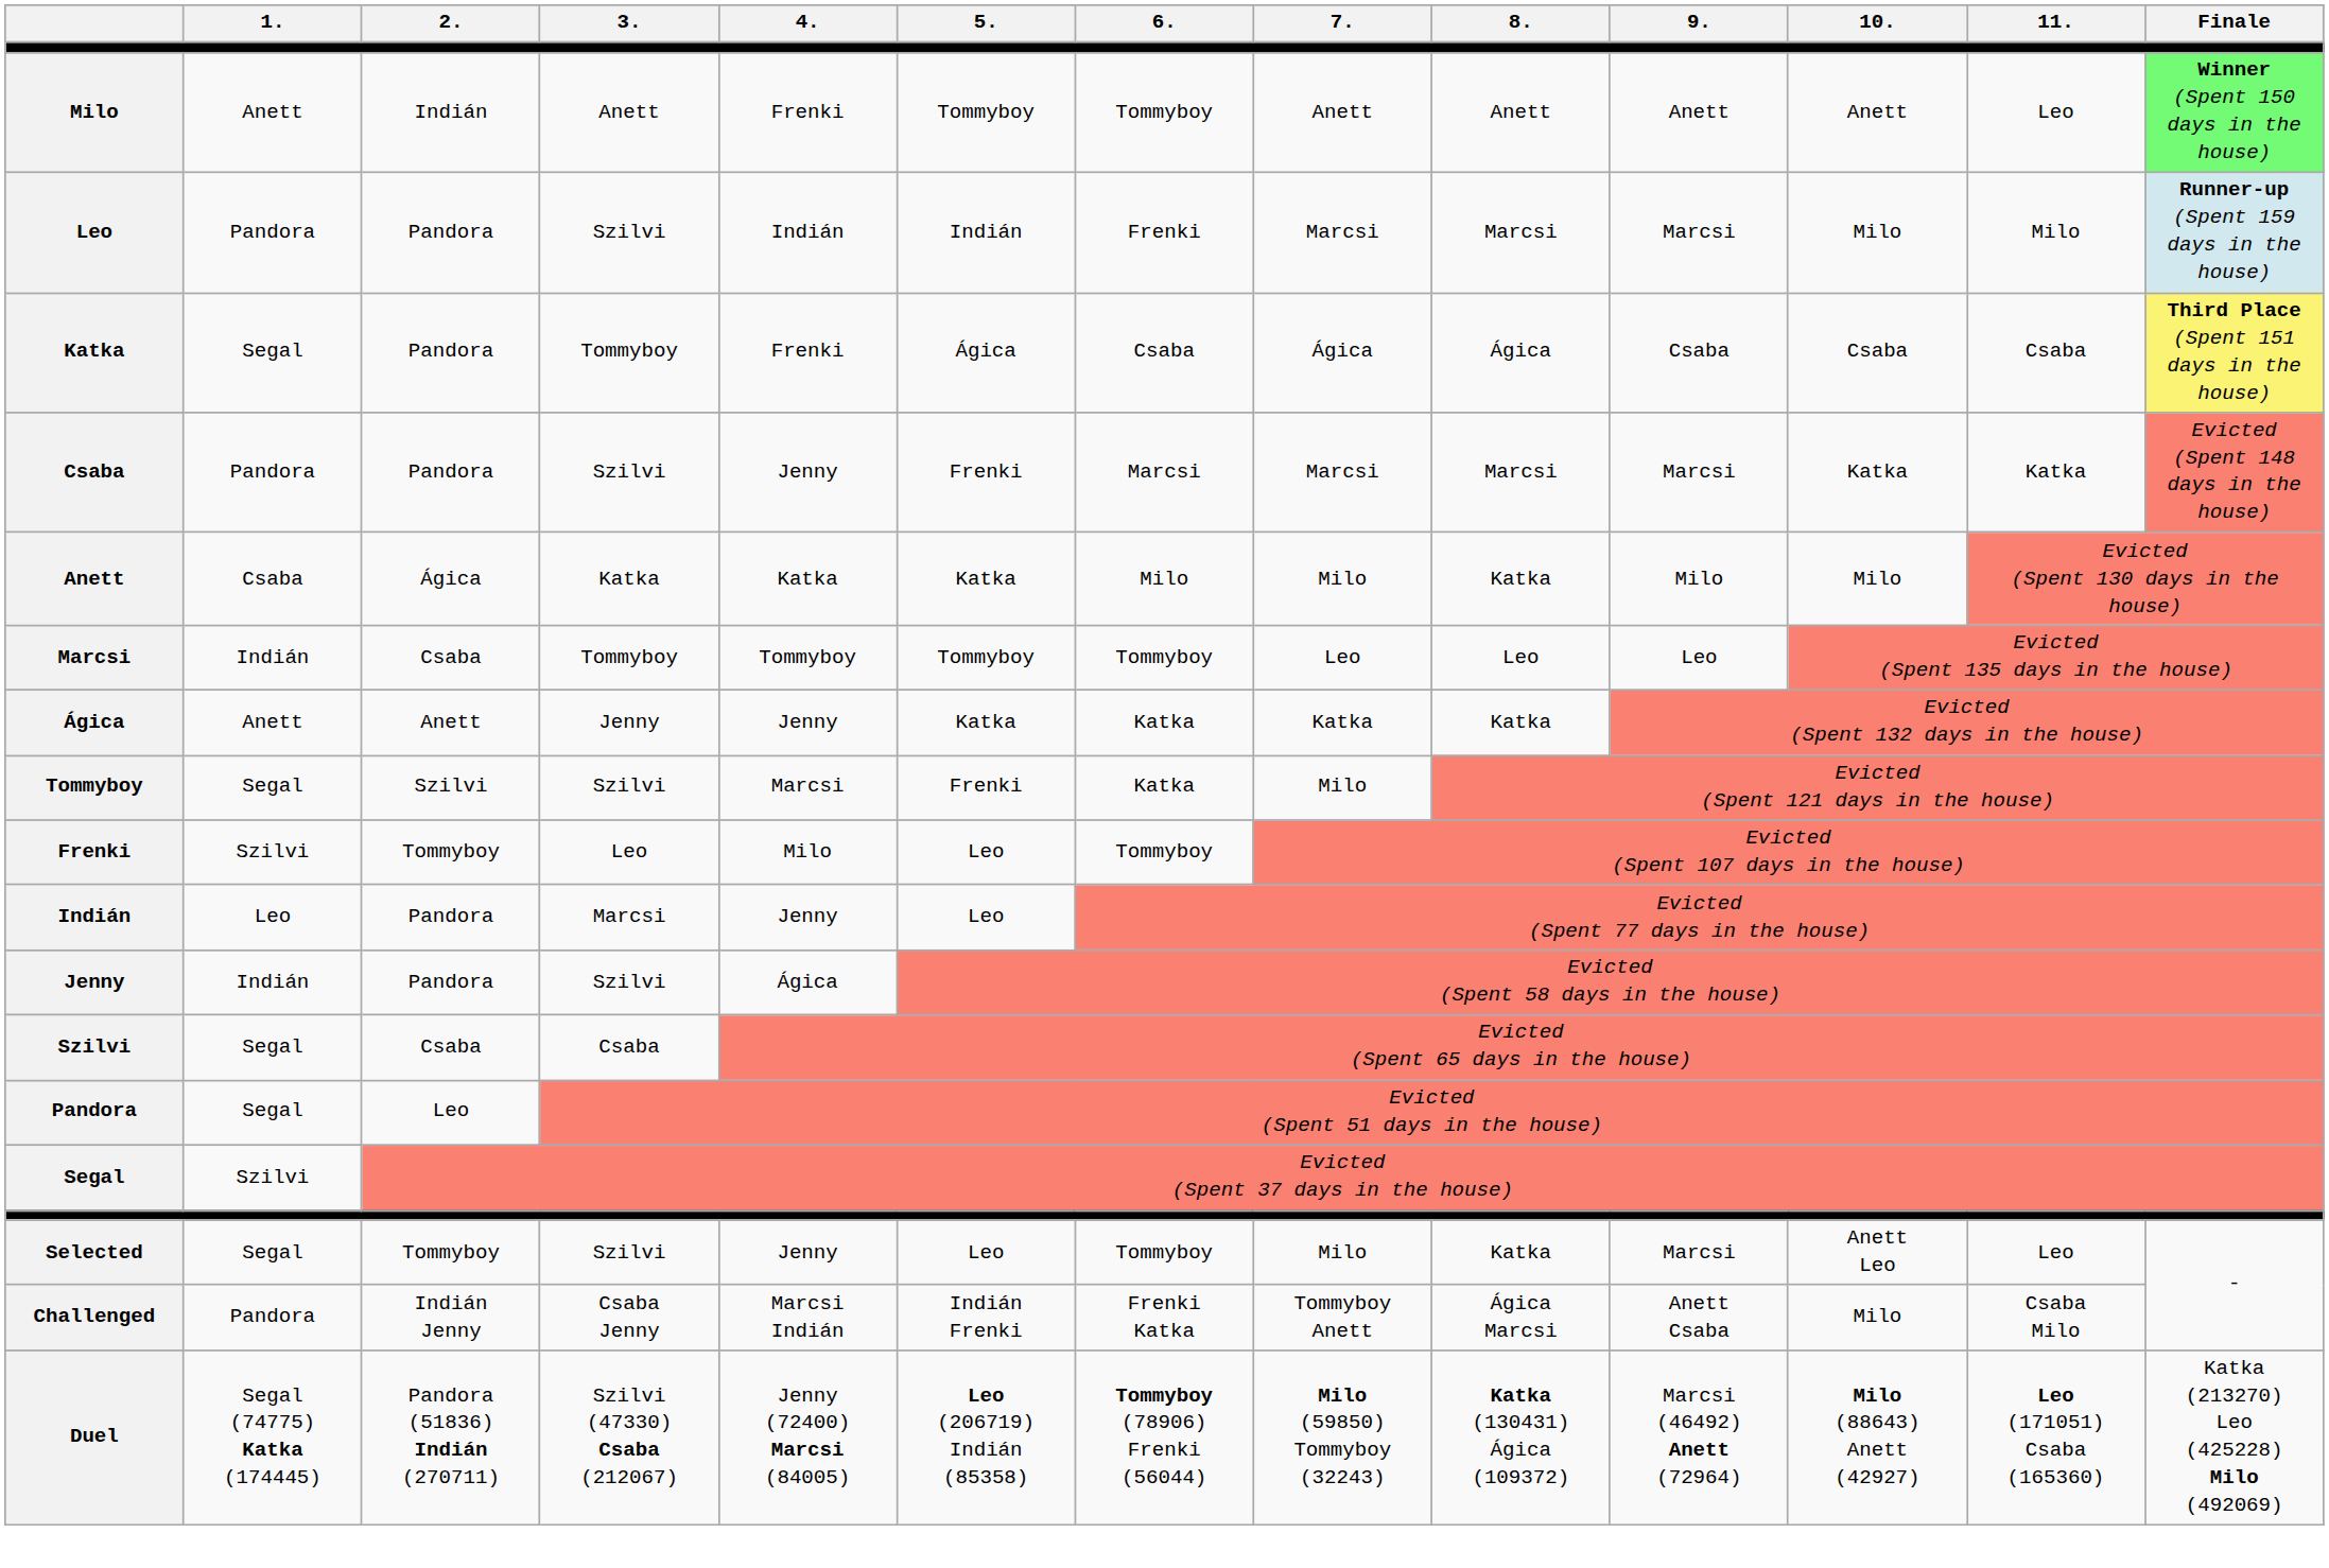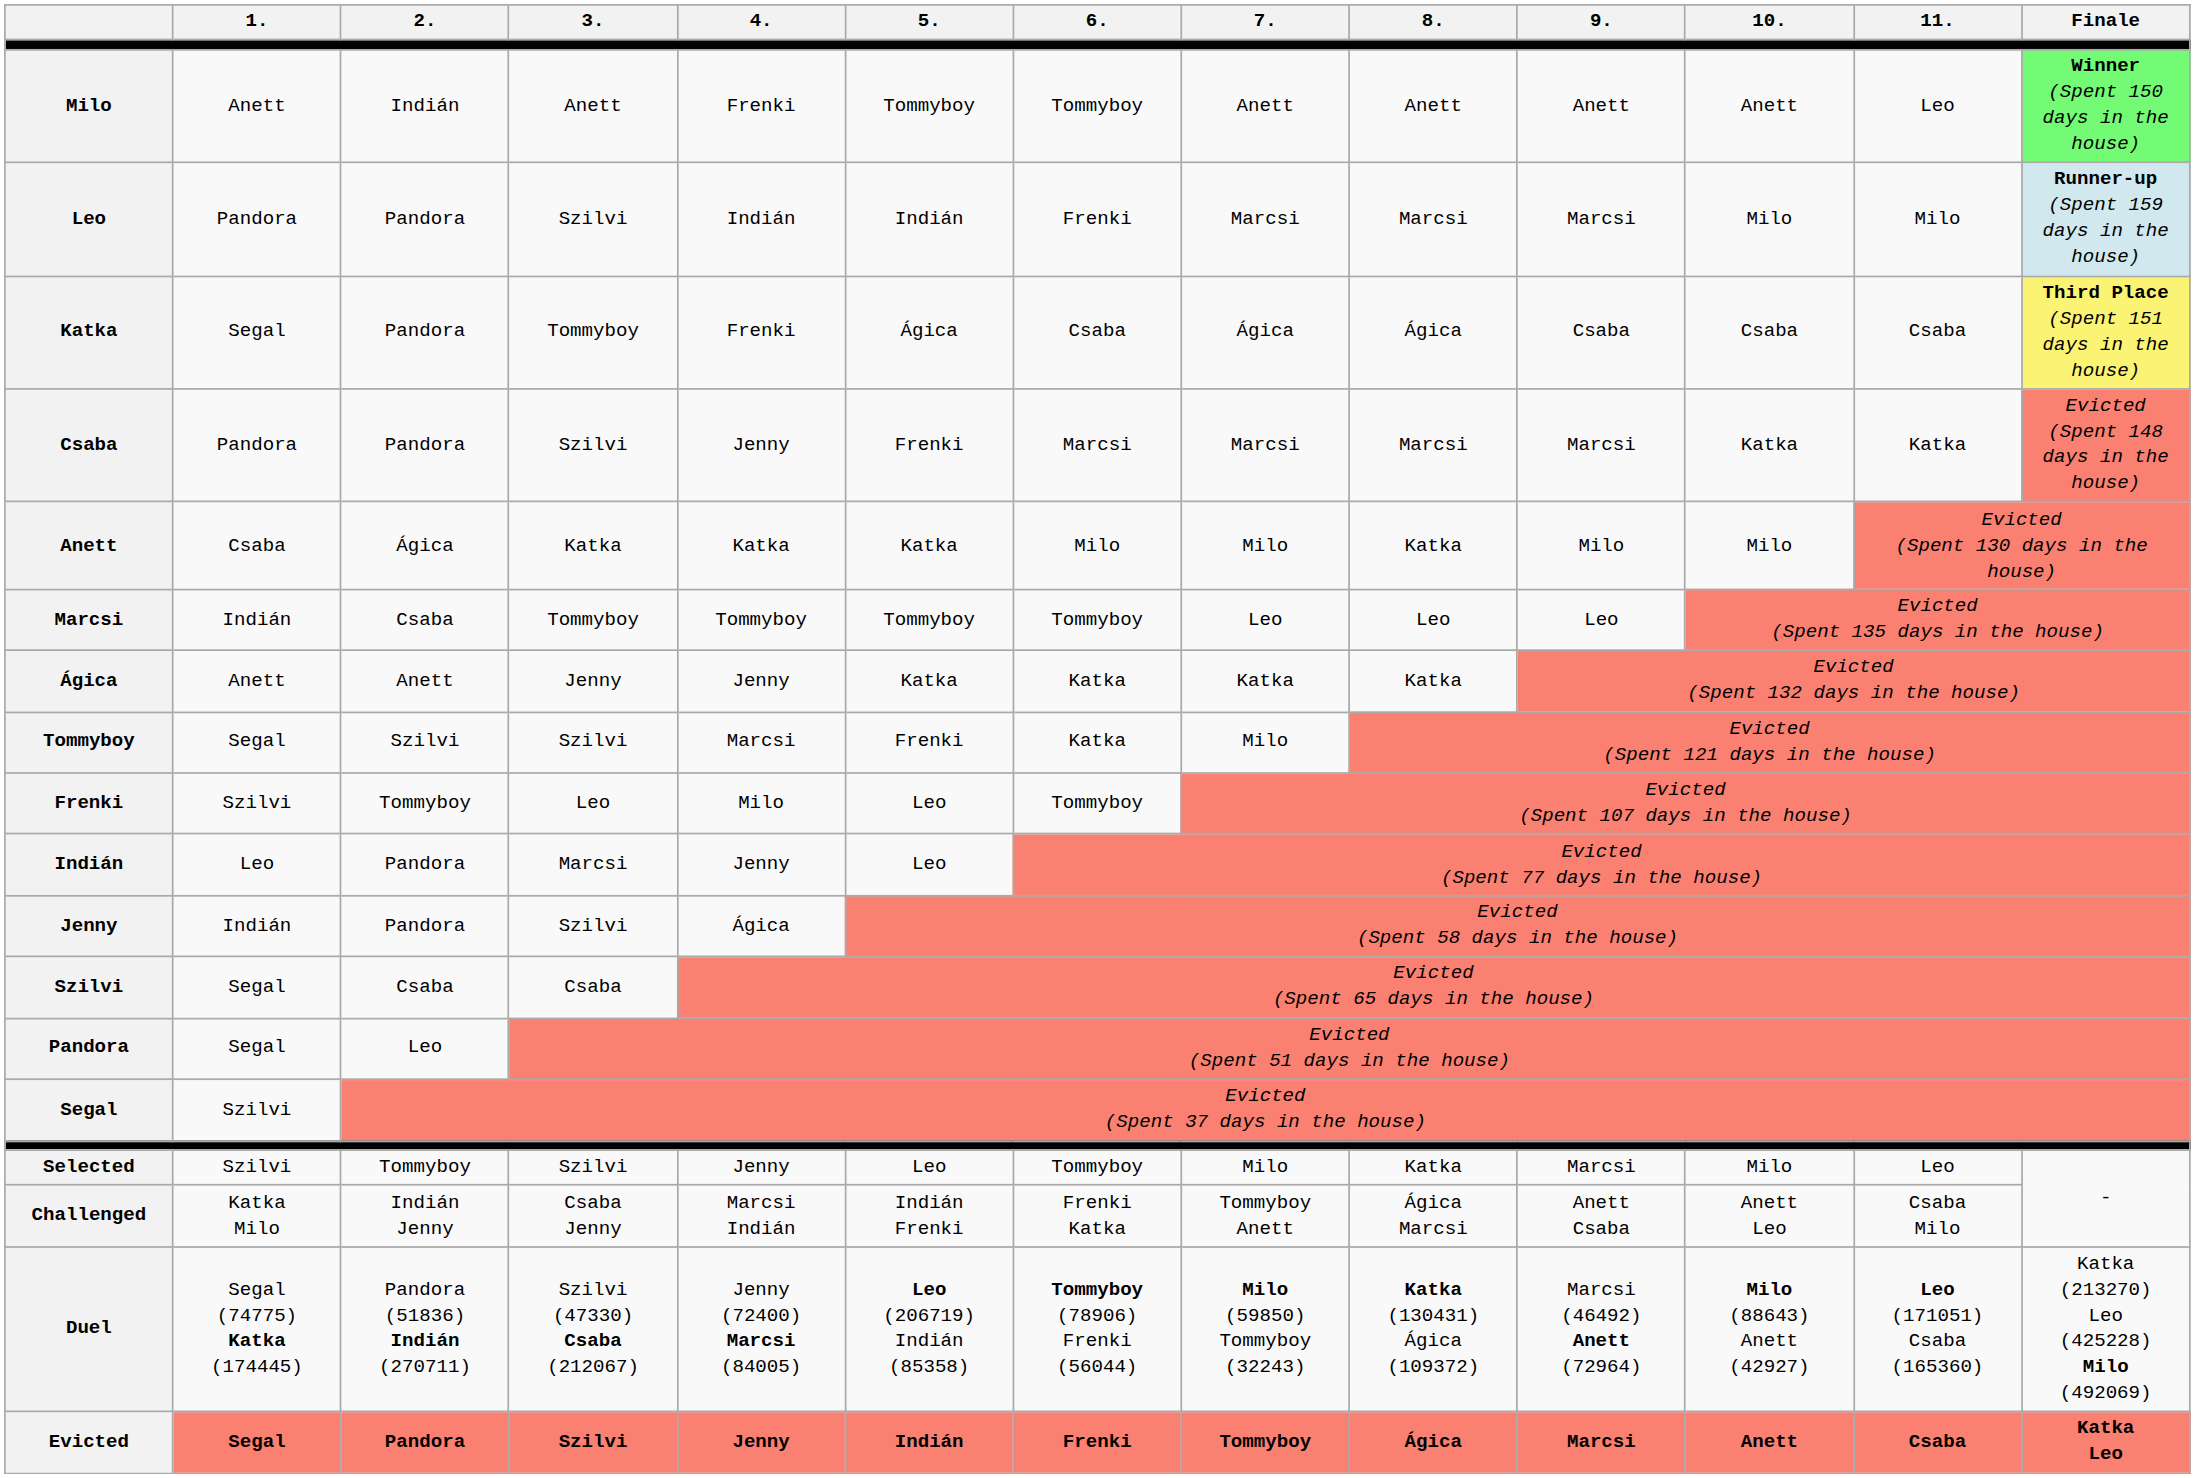 <table class="wikitable" style="font-size:85%; text-align:center; line-height:15px; width: 100%;">
 <tr>
 <th style="width:7%"></th>
 <th style="width:7%">1.</th>
 <th style="width:7%">2.</th>
 <th style="width:7%">3.</th>
 <th style="width:7%">4.</th>
 <th style="width:7%">5.</th>
 <th style="width:7%">6.</th>
 <th style="width:7%">7.</th>
 <th style="width:7%">8.</th>
 <th style="width:7%">9.</th>
 <th style="width:7%">10.</th>
 <th style="width:7%">11.</th>
 <th style="width:7%">Finale</th>
 </tr>
 <tr>
 <td style="background:#000;" colspan="13"></td>
 </tr>
 <tr>
 <th>Milo</th>
 <td>Anett</td>
 <td>Indián</td>
 <td>Anett</td>
 <td>Frenki</td>
 <td>Tommyboy</td>
 <td>Tommyboy</td>
 <td>Anett</td>
 <td>Anett</td>
 <td>Anett</td>
 <td>Anett</td>
 <td>Leo</td>
 <td style="background:#73FB76;"><strong>Winner</strong><br><em>(Spent 150 days in the house)</em></td>
 </tr>
 <tr>
 <th>Leo</th>
 <td>Pandora</td>
 <td>Pandora</td>
 <td>Szilvi</td>
 <td>Indián</td>
 <td>Indián</td>
 <td>Frenki</td>
 <td>Marcsi</td>
 <td>Marcsi</td>
 <td>Marcsi</td>
 <td>Milo</td>
 <td>Milo</td>
 <td style="background:#D1E8EF;"><strong>Runner-up</strong><br><em>(Spent 159 days in the house)</em></td>
 </tr>
 <tr>
 <th>Katka</th>
 <td>Segal</td>
 <td>Pandora</td>
 <td>Tommyboy</td>
 <td>Frenki</td>
 <td>Ágica</td>
 <td>Csaba</td>
 <td>Ágica</td>
 <td>Ágica</td>
 <td>Csaba</td>
 <td>Csaba</td>
 <td>Csaba</td>
 <td style="background:#FBF373;"><strong>Third Place</strong><br><em>(Spent 151 days in the house)</em></td>
 </tr>
 <tr>
 <th>Csaba</th>
 <td>Pandora</td>
 <td>Pandora</td>
 <td>Szilvi</td>
 <td>Jenny</td>
 <td>Frenki</td>
 <td>Marcsi</td>
 <td>Marcsi</td>
 <td>Marcsi</td>
 <td>Marcsi</td>
 <td>Katka</td>
 <td>Katka</td>
 <td style="background:#fa8072;"><em>Evicted</em><br><em>(Spent 148 days in the house)</em></td>
 </tr>
 <tr>
 <th>Anett</th>
 <td>Csaba</td>
 <td>Ágica</td>
 <td>Katka</td>
 <td>Katka</td>
 <td>Katka</td>
 <td>Milo</td>
 <td>Milo</td>
 <td>Katka</td>
 <td>Milo</td>
 <td>Milo</td>
 <td colspan="2" style="background:#fa8072;"><em>Evicted<br>(Spent 130 days in the house)</em></td>
 </tr>
 <tr>
 <th>Marcsi</th>
 <td>Indián</td>
 <td>Csaba</td>
 <td>Tommyboy</td>
 <td>Tommyboy</td>
 <td>Tommyboy</td>
 <td>Tommyboy</td>
 <td>Leo</td>
 <td>Leo</td>
 <td>Leo</td>
 <td colspan="3" style="background:#fa8072;"><em>Evicted<br>(Spent 135 days in the house)</em></td>
 </tr>
 <tr>
 <th>Ágica</th>
 <td>Anett</td>
 <td>Anett</td>
 <td>Jenny</td>
 <td>Jenny</td>
 <td>Katka</td>
 <td>Katka</td>
 <td>Katka</td>
 <td>Katka</td>
 <td colspan="4" style="background:#fa8072;"><em>Evicted<br>(Spent 132 days in the house)</em></td>
 </tr>
 <tr>
 <th>Tommyboy</th>
 <td>Segal</td>
 <td>Szilvi</td>
 <td>Szilvi</td>
 <td>Marcsi</td>
 <td>Frenki</td>
 <td>Katka</td>
 <td>Milo</td>
 <td colspan="5" style="background:#fa8072;"><em>Evicted<br>(Spent 121 days in the house)</em></td>
 </tr>
 <tr>
 <th>Frenki</th>
 <td>Szilvi</td>
 <td>Tommyboy</td>
 <td>Leo</td>
 <td>Milo</td>
 <td>Leo</td>
 <td>Tommyboy</td>
 <td colspan="6" style="background:#fa8072;"><em>Evicted<br>(Spent 107 days in the house)</em></td>
 </tr>
 <tr>
 <th>Indián</th>
 <td>Leo</td>
 <td>Pandora</td>
 <td>Marcsi</td>
 <td>Jenny</td>
 <td>Leo</td>
 <td colspan="7" style="background:#fa8072;"><em>Evicted<br>(Spent 77 days in the house)</em></td>
 </tr>
 <tr>
 <th>Jenny</th>
 <td>Indián</td>
 <td>Pandora</td>
 <td>Szilvi</td>
 <td>Ágica</td>
 <td colspan="8" style="background:#fa8072;"><em>Evicted<br>(Spent 58 days in the house)</em></td>
 </tr>
 <tr>
 <th>Szilvi</th>
 <td>Segal</td>
 <td>Csaba</td>
 <td>Csaba</td>
 <td colspan="9" style="background:#fa8072;"><em>Evicted<br>(Spent 65 days in the house)</em></td>
 </tr>
 <tr>
 <th>Pandora</th>
 <td>Segal</td>
 <td>Leo</td>
 <td style="background:#fa8072;" colspan="10"><em>Evicted<br>(Spent 51 days in the house)</em></td>
 </tr>
 <tr>
 <th>Segal</th>
 <td>Szilvi</td>
 <td style="background:#fa8072;" colspan="11"><em>Evicted<br>(Spent 37 days in the house)</em></td>
 </tr>
 <tr>
 <td style="background:#000;" colspan="13"></td>
 </tr>
 <tr>
 <th>Selected</th>
-<td>Segal</td>
+<td>Szilvi</td>
 <td>Tommyboy</td>
 <td>Szilvi</td>
 <td>Jenny</td>
 <td>Leo</td>
 <td>Tommyboy</td>
 <td>Milo</td>
 <td>Katka</td>
 <td>Marcsi</td>
-<td>Anett<br>Leo</td>
+<td>Milo</td>
 <td>Leo</td>
 <td rowspan="2">-</td>
 </tr>
 <tr>
 <th>Challenged</th>
-<td>Pandora</td>
+<td>Katka<br>Milo</td>
 <td>Indián<br>Jenny</td>
 <td>Csaba<br>Jenny</td>
 <td>Marcsi<br>Indián</td>
 <td>Indián<br>Frenki</td>
 <td>Frenki<br>Katka</td>
 <td>Tommyboy<br>Anett</td>
 <td>Ágica<br>Marcsi</td>
 <td>Anett<br>Csaba</td>
-<td>Milo</td>
+<td>Anett<br>Leo</td>
 <td>Csaba<br>Milo</td>
 </tr>
 <tr>
 <th>Duel</th>
 <td>Segal<br>(74775)<br><strong>Katka</strong><br>(174445)</td>
 <td>Pandora<br>(51836)<br><strong>Indián</strong><br>(270711)</td>
 <td>Szilvi<br>(47330)<br><strong>Csaba</strong><br>(212067)</td>
 <td>Jenny<br>(72400)<br><strong>Marcsi</strong><br>(84005)</td>
 <td><strong>Leo</strong><br>(206719)<br>Indián<br>(85358)</td>
 <td><strong>Tommyboy</strong><br>(78906)<br>Frenki<br>(56044)</td>
 <td><strong>Milo</strong><br>(59850)<br>Tommyboy<br>(32243)</td>
 <td><strong>Katka</strong><br>(130431)<br>Ágica<br>(109372)</td>
 <td>Marcsi<br>(46492)<br><strong>Anett</strong><br>(72964)</td>
 <td><strong>Milo</strong><br>(88643)<br>Anett<br>(42927)</td>
 <td><strong>Leo</strong><br>(171051)<br>Csaba<br>(165360)</td>
 <td>Katka<br>(213270)<br>Leo<br>(425228)<br><strong>Milo</strong><br>(492069)</td>
 </tr>
+<tr>
+<th>Evicted</th>
+<td style="background:salmon;"><strong>Segal</strong></td>
+<td style="background:salmon;"><strong>Pandora</strong></td>
+<td style="background:salmon;"><strong>Szilvi</strong></td>
+<td style="background:salmon;"><strong>Jenny</strong></td>
+<td style="background:salmon;"><strong>Indián</strong></td>
+<td style="background:salmon;"><strong>Frenki</strong></td>
+<td style="background:salmon;"><strong>Tommyboy</strong></td>
+<td style="background:salmon;"><strong>Ágica</strong></td>
+<td style="background:salmon;"><strong>Marcsi</strong></td>
+<td style="background:salmon;"><strong>Anett</strong></td>
+<td style="background:salmon;"><strong>Csaba</strong></td>
+<td style="background:salmon;"><strong>Katka<br>Leo</strong></td>
+</tr>
 </table>
